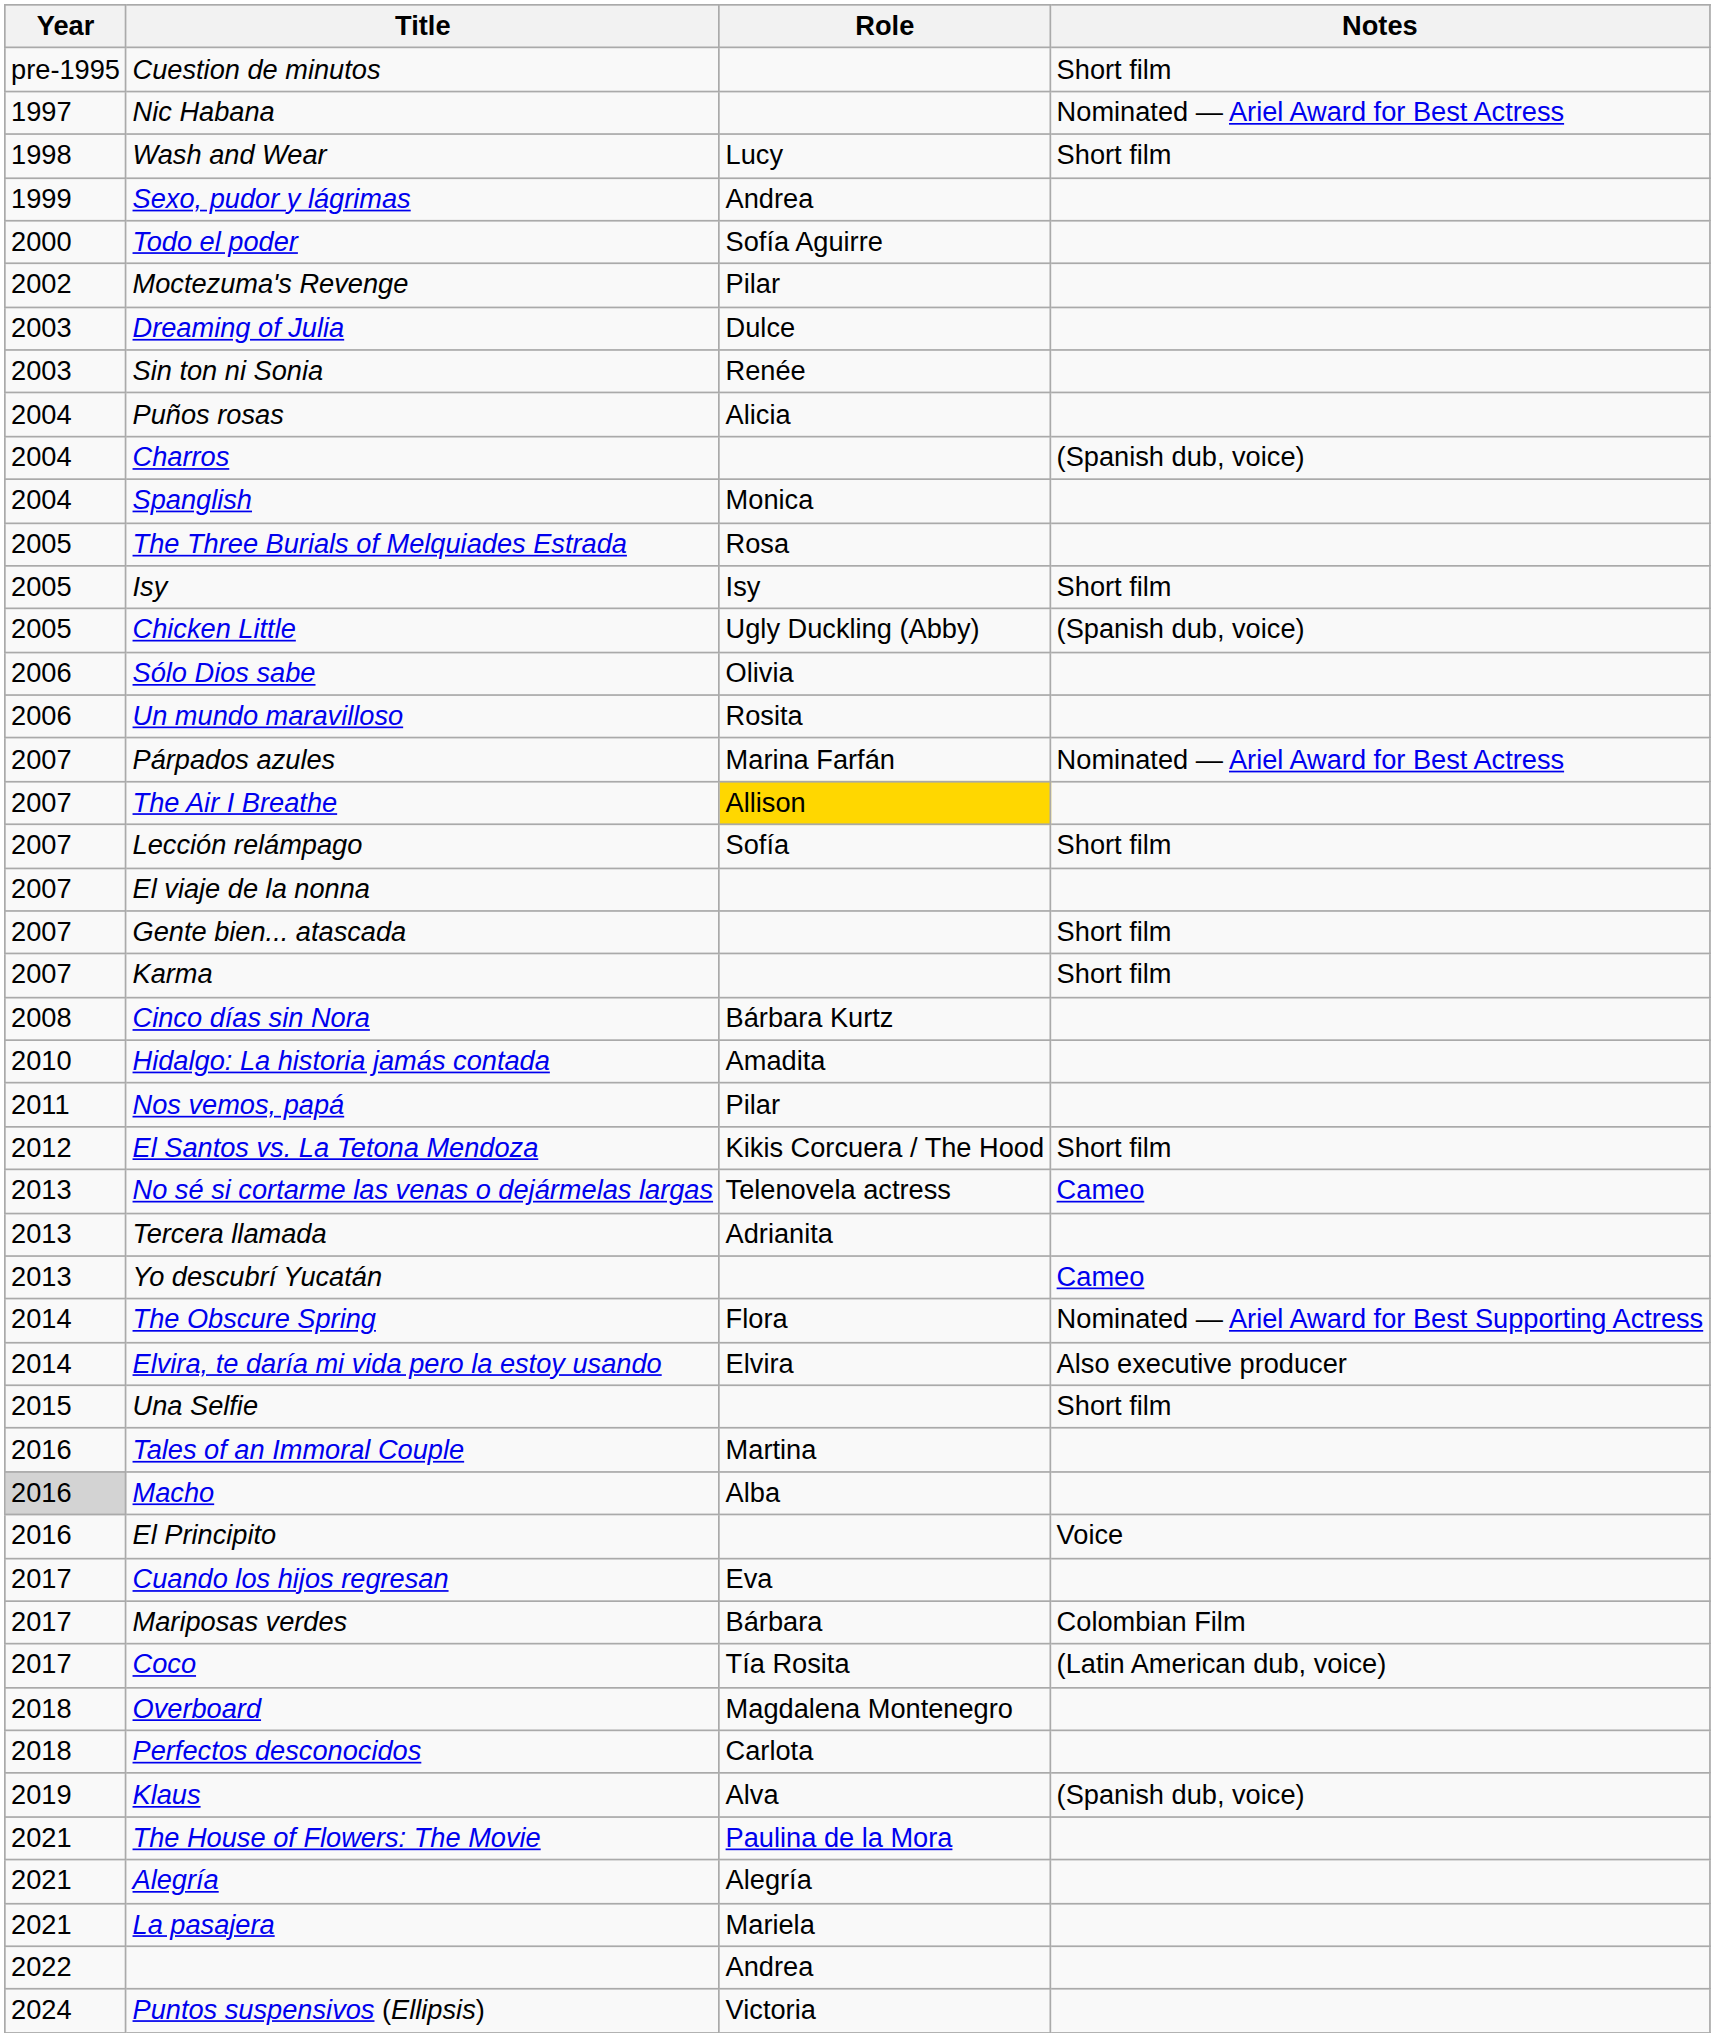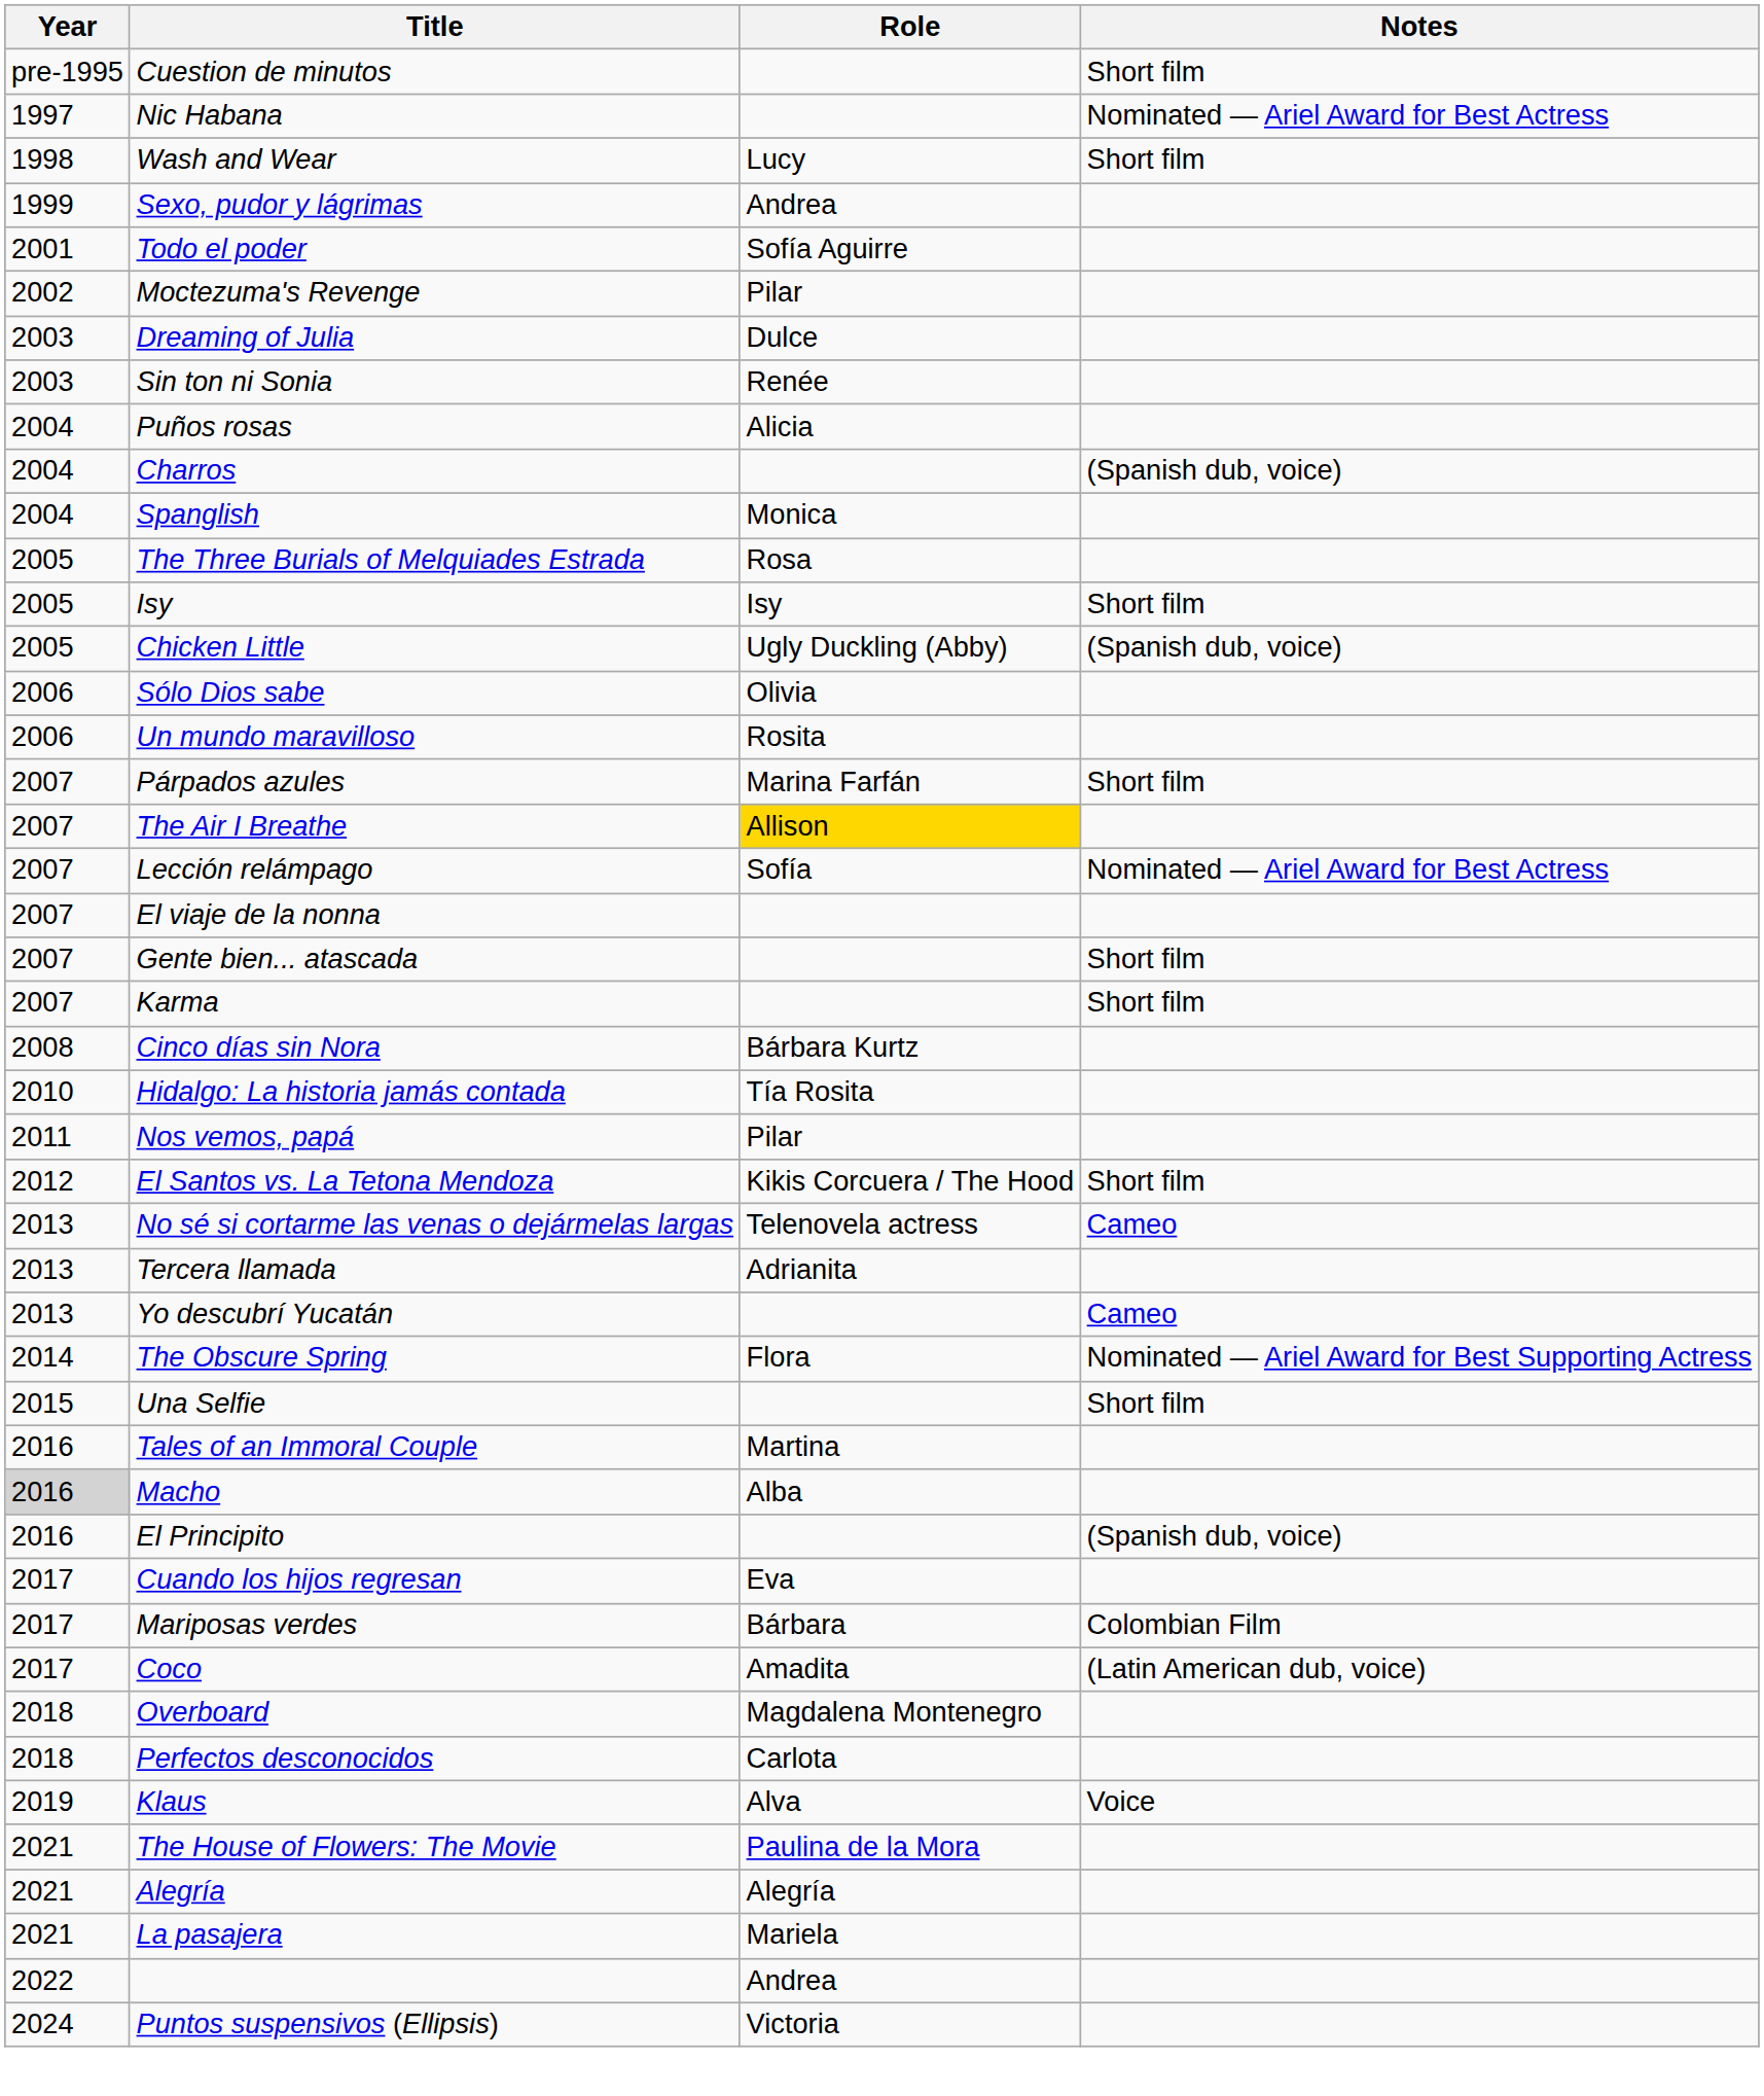 <table class="wikitable sortable">
 <tr>
 <th>Year</th>
 <th>Title</th>
 <th>Role</th>
 <th>Notes</th>
 </tr>
 <tr>
 <td>pre-1995</td>
 <td><em>Cuestion de minutos</em></td>
 <td></td>
 <td> Short film</td>
 </tr>
 <tr>
 <td>1997</td>
 <td><em>Nic Habana</em></td>
 <td></td>
 <td> Nominated — <a href='#'>Ariel Award for Best Actress</a></td>
 </tr>
 <tr>
 <td>1998</td>
 <td><em>Wash and Wear</em></td>
 <td>Lucy</td>
 <td> Short film</td>
 </tr>
 <tr>
 <td>1999</td>
 <td><em><a href='#'>Sexo, pudor y lágrimas</a></em></td>
 <td>Andrea</td>
 <td></td>
 </tr>
 <tr>
-<td>2000</td>
+<td>2001</td>
 <td><em><a href='#'>Todo el poder</a></em></td>
 <td>Sofía Aguirre</td>
 <td></td>
 </tr>
 <tr>
 <td>2002</td>
 <td><em>Moctezuma's Revenge</em></td>
 <td>Pilar</td>
 <td></td>
 </tr>
 <tr>
 <td>2003</td>
 <td><em><a href='#'>Dreaming of Julia</a></em></td>
 <td>Dulce</td>
 <td></td>
 </tr>
 <tr>
 <td>2003</td>
 <td><em>Sin ton ni Sonia</em></td>
 <td>Renée</td>
 <td></td>
 </tr>
 <tr>
 <td>2004</td>
 <td><em>Puños rosas</em></td>
 <td>Alicia</td>
 <td></td>
 </tr>
 <tr>
 <td>2004</td>
 <td><em><a href='#'>Charros</a></em></td>
 <td></td>
 <td> (Spanish dub, voice)</td>
 </tr>
 <tr>
 <td>2004</td>
 <td><em><a href='#'>Spanglish</a></em></td>
 <td>Monica</td>
 <td></td>
 </tr>
 <tr>
 <td>2005</td>
 <td><em><a href='#'>The Three Burials of Melquiades Estrada</a></em></td>
 <td>Rosa</td>
 <td></td>
 </tr>
 <tr>
 <td>2005</td>
 <td><em>Isy</em></td>
 <td>Isy</td>
 <td> Short film</td>
 </tr>
 <tr>
 <td>2005</td>
 <td><em><a href='#'>Chicken Little</a></em></td>
 <td>Ugly Duckling (Abby)</td>
 <td> (Spanish dub, voice)</td>
 </tr>
 <tr>
 <td>2006</td>
 <td><em><a href='#'>Sólo Dios sabe</a></em></td>
 <td>Olivia</td>
 <td></td>
 </tr>
 <tr>
 <td>2006</td>
 <td><em><a href='#'>Un mundo maravilloso</a></em></td>
 <td>Rosita</td>
 <td></td>
 </tr>
 <tr>
 <td>2007</td>
 <td><em>Párpados azules</em></td>
 <td>Marina Farfán</td>
-<td> Nominated — <a href='#'>Ariel Award for Best Actress</a></td>
+<td> Short film</td>
 </tr>
 <tr>
 <td>2007</td>
 <td><em><a href='#'>The Air I Breathe</a></em></td>
 <td style="background: gold;">Allison</td>
 <td></td>
 </tr>
 <tr>
 <td>2007</td>
 <td><em>Lección relámpago</em></td>
 <td>Sofía</td>
-<td> Short film</td>
+<td> Nominated — <a href='#'>Ariel Award for Best Actress</a></td>
 </tr>
 <tr>
 <td>2007</td>
 <td><em>El viaje de la nonna</em></td>
 <td></td>
 <td></td>
 </tr>
 <tr>
 <td>2007</td>
 <td><em>Gente bien... atascada</em></td>
 <td></td>
 <td> Short film</td>
 </tr>
 <tr>
 <td>2007</td>
 <td><em>Karma</em></td>
 <td></td>
 <td> Short film</td>
 </tr>
 <tr>
 <td>2008</td>
 <td><em><a href='#'>Cinco días sin Nora</a></em></td>
 <td>Bárbara Kurtz</td>
 <td></td>
 </tr>
 <tr>
 <td>2010</td>
 <td><em><a href='#'>Hidalgo: La historia jamás contada</a></em></td>
-<td>Amadita</td>
+<td>Tía Rosita</td>
 <td></td>
 </tr>
 <tr>
 <td>2011</td>
 <td><em><a href='#'>Nos vemos, papá</a></em></td>
 <td>Pilar</td>
 <td></td>
 </tr>
 <tr>
 <td>2012</td>
 <td><em><a href='#'>El Santos vs. La Tetona Mendoza</a></em></td>
 <td>Kikis Corcuera / The Hood</td>
 <td> Short film</td>
 </tr>
 <tr>
 <td>2013</td>
 <td><em><a href='#'>No sé si cortarme las venas o dejármelas largas</a></em></td>
 <td>Telenovela actress</td>
 <td> <a href='#'>Cameo</a></td>
 </tr>
 <tr>
 <td>2013</td>
 <td><em>Tercera llamada</em></td>
 <td>Adrianita</td>
 <td></td>
 </tr>
 <tr>
 <td>2013</td>
 <td><em>Yo descubrí Yucatán</em></td>
 <td></td>
 <td> <a href='#'>Cameo</a></td>
 </tr>
 <tr>
 <td>2014</td>
 <td><em><a href='#'>The Obscure Spring</a></em></td>
 <td>Flora</td>
 <td> Nominated — <a href='#'>Ariel Award for Best Supporting Actress</a></td>
 </tr>
 <tr>
-<td>2014</td>
-<td><em><a href='#'>Elvira, te daría mi vida pero la estoy usando</a></em></td>
-<td>Elvira</td>
-<td> Also executive producer</td>
-</tr>
-<tr>
 <td>2015</td>
 <td><em>Una Selfie</em></td>
 <td></td>
 <td> Short film</td>
 </tr>
 <tr>
 <td>2016</td>
 <td><em><a href='#'>Tales of an Immoral Couple</a></em></td>
 <td>Martina</td>
 <td></td>
 </tr>
 <tr>
 <td style="background: lightgrey;">2016</td>
 <td><em><a href='#'>Macho</a></em></td>
 <td>Alba</td>
 <td></td>
 </tr>
 <tr>
 <td>2016</td>
 <td><em>El Principito</em></td>
 <td></td>
-<td> Voice</td>
+<td> (Spanish dub, voice)</td>
 </tr>
 <tr>
 <td>2017</td>
 <td><em><a href='#'>Cuando los hijos regresan</a></em></td>
 <td>Eva</td>
 <td></td>
 </tr>
 <tr>
 <td>2017</td>
 <td><em>Mariposas verdes</em></td>
 <td>Bárbara</td>
 <td> Colombian Film</td>
 </tr>
 <tr>
 <td>2017</td>
 <td><em><a href='#'>Coco</a></em></td>
-<td>Tía Rosita</td>
+<td>Amadita</td>
 <td> (Latin American dub, voice)</td>
 </tr>
 <tr>
 <td>2018</td>
 <td><em><a href='#'>Overboard</a></em></td>
 <td>Magdalena Montenegro</td>
 <td></td>
 </tr>
 <tr>
 <td>2018</td>
 <td><em><a href='#'>Perfectos desconocidos</a></em></td>
 <td>Carlota</td>
 <td></td>
 </tr>
 <tr>
 <td>2019</td>
 <td><a href='#'><em>Klaus</em></a></td>
 <td>Alva</td>
-<td> (Spanish dub, voice)</td>
+<td> Voice</td>
 </tr>
 <tr>
 <td>2021</td>
 <td><em><a href='#'>The House of Flowers: The Movie</a></em></td>
 <td><a href='#'>Paulina de la Mora</a></td>
 <td></td>
 </tr>
 <tr>
 <td>2021</td>
 <td><em><a href='#'>Alegría</a></em></td>
 <td>Alegría</td>
 <td></td>
 </tr>
 <tr>
 <td>2021</td>
 <td><em><a href='#'>La pasajera</a></em></td>
 <td>Mariela</td>
 <td></td>
 </tr>
 <tr>
 <td>2022</td>
 <td><em></em></td>
 <td>Andrea</td>
 <td></td>
 </tr>
 <tr>
 <td>2024</td>
 <td><em><a href='#'>Puntos suspensivos</a></em> (<em>Ellipsis</em>)</td>
 <td>Victoria</td>
 <td></td>
 </tr>
 </table>
